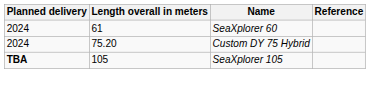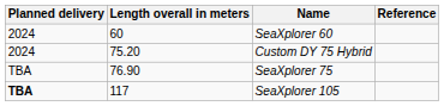 <table class="wikitable sortable">
 <tr>
 <th>Planned delivery</th>
 <th>Length overall in meters</th>
 <th>Name</th>
 <th>Reference</th>
 </tr>
 <tr>
 <td>2024</td>
-<td>61</td>
+<td>60</td>
 <td><em>SeaXplorer 60</em></td>
 <td></td>
 </tr>
 <tr>
 <td>2024</td>
 <td>75.20</td>
 <td><em>Custom DY 75 Hybrid</em></td>
 <td></td>
 </tr>
 <tr>
+<td>TBA</td>
+<td>76.90</td>
+<td><em>SeaXplorer 75</em></td>
+<td></td>
+</tr>
+<tr>
 <td><strong>TBA</strong></td>
-<td>105</td>
+<td>117</td>
 <td><em>SeaXplorer 105</em></td>
 <td></td>
 </tr>
 </table>
